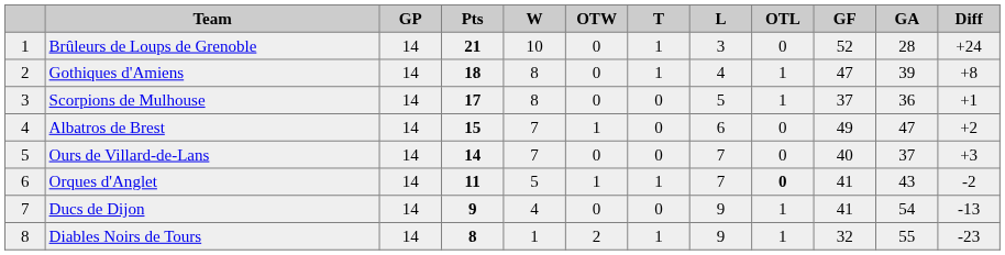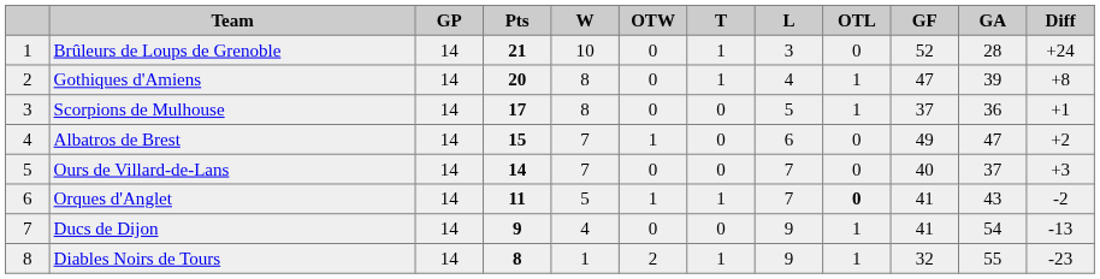 <table cellpadding="3" cellspacing="0" border="1" style="font-size: 95%; border: gray solid 1px; border-collapse: collapse; text-align:center;">
 <tr bgcolor="#CCCCCC">
 <th width="30"></th>
 <th width="300">Team</th>
 <th width="50">GP</th>
 <th width="50">Pts</th>
 <th width="50">W</th>
 <th width="50">OTW</th>
 <th width="50">T</th>
 <th width="50">L</th>
 <th width="50">OTL</th>
 <th width="50">GF</th>
 <th width="50">GA</th>
 <th width="50">Diff</th>
 </tr>
 <tr bgcolor="#EFEFEF">
 <td>1</td>
 <td align="left"><a href='#'>Brûleurs de Loups de Grenoble</a></td>
 <td>14</td>
 <td><strong>21</strong></td>
 <td>10</td>
 <td>0</td>
 <td>1</td>
 <td>3</td>
 <td>0</td>
 <td>52</td>
 <td>28</td>
 <td>+24</td>
 </tr>
 <tr bgcolor="#EFEFEF">
 <td>2</td>
 <td align="left"><a href='#'>Gothiques d'Amiens</a></td>
 <td>14</td>
-<td><strong>18</strong></td>
+<td><strong>20</strong></td>
 <td>8</td>
 <td>0</td>
 <td>1</td>
 <td>4</td>
 <td>1</td>
 <td>47</td>
 <td>39</td>
 <td>+8</td>
 </tr>
 <tr bgcolor="#EFEFEF">
 <td>3</td>
 <td align="left"><a href='#'>Scorpions de Mulhouse</a></td>
 <td>14</td>
 <td><strong>17</strong></td>
 <td>8</td>
 <td>0</td>
 <td>0</td>
 <td>5</td>
 <td>1</td>
 <td>37</td>
 <td>36</td>
 <td>+1</td>
 </tr>
 <tr bgcolor="#EFEFEF">
 <td>4</td>
 <td align="left"><a href='#'>Albatros de Brest</a></td>
 <td>14</td>
 <td><strong>15</strong></td>
 <td>7</td>
 <td>1</td>
 <td>0</td>
 <td>6</td>
 <td>0</td>
 <td>49</td>
 <td>47</td>
 <td>+2</td>
 </tr>
 <tr bgcolor="#EFEFEF">
 <td>5</td>
 <td align="left"><a href='#'>Ours de Villard-de-Lans</a></td>
 <td>14</td>
 <td><strong>14</strong></td>
 <td>7</td>
 <td>0</td>
 <td>0</td>
 <td>7</td>
 <td>0</td>
 <td>40</td>
 <td>37</td>
 <td>+3</td>
 </tr>
 <tr bgcolor="#EFEFEF">
 <td>6</td>
 <td align="left"><a href='#'>Orques d'Anglet</a></td>
 <td>14</td>
 <td><strong>11</strong></td>
 <td>5</td>
 <td>1</td>
 <td>1</td>
 <td>7</td>
 <td><strong>0</strong></td>
 <td>41</td>
 <td>43</td>
 <td>-2</td>
 </tr>
 <tr bgcolor="#EFEFEF">
 <td>7</td>
 <td align="left"><a href='#'>Ducs de Dijon</a></td>
 <td>14</td>
 <td><strong>9</strong></td>
 <td>4</td>
 <td>0</td>
 <td>0</td>
 <td>9</td>
 <td>1</td>
 <td>41</td>
 <td>54</td>
 <td>-13</td>
 </tr>
 <tr bgcolor="#EFEFEF">
 <td>8</td>
 <td align="left"><a href='#'>Diables Noirs de Tours</a></td>
 <td>14</td>
 <td><strong>8</strong></td>
 <td>1</td>
 <td>2</td>
 <td>1</td>
 <td>9</td>
 <td>1</td>
 <td>32</td>
 <td>55</td>
 <td>-23</td>
 </tr>
 </table>
